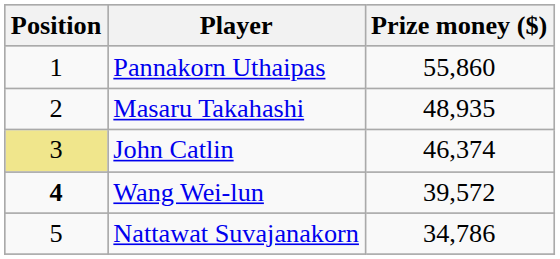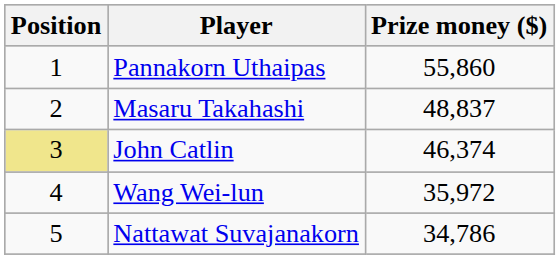 <table class="wikitable">
 <tr>
 <th>Position</th>
 <th>Player</th>
 <th>Prize money ($)</th>
 </tr>
 <tr>
 <td align=center>1</td>
 <td> <a href='#'>Pannakorn Uthaipas</a></td>
 <td align=center>55,860</td>
 </tr>
 <tr>
 <td align=center>2</td>
 <td> <a href='#'>Masaru Takahashi</a></td>
-<td align=center>48,935</td>
+<td align=center>48,837</td>
 </tr>
 <tr>
 <td align=center style="background: khaki;">3</td>
 <td> <a href='#'>John Catlin</a></td>
 <td align=center>46,374</td>
 </tr>
 <tr>
-<td align=center><strong>4</strong></td>
+<td align=center>4</td>
 <td> <a href='#'>Wang Wei-lun</a></td>
-<td align=center>39,572</td>
+<td align=center>35,972</td>
 </tr>
 <tr>
 <td align=center>5</td>
 <td> <a href='#'>Nattawat Suvajanakorn</a></td>
 <td align=center>34,786</td>
 </tr>
 </table>
